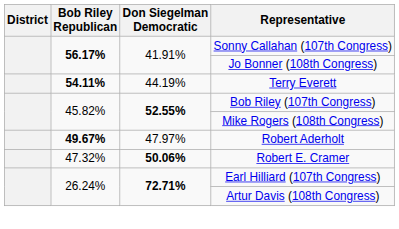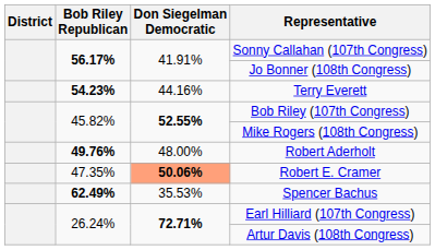 <table class="wikitable">
 <tr>
 <th>District</th>
 <th>Bob Riley<br>Republican</th>
 <th>Don Siegelman<br>Democratic</th>
 <th>Representative</th>
 </tr>
 <tr align="center">
 <th rowspan=2 ></th>
 <td rowspan=2><strong>56.17%</strong></td>
 <td rowspan=2>41.91%</td>
 <td><a href='#'>Sonny Callahan</a> (<a href='#'>107th Congress</a>)</td>
 </tr>
 <tr align="center">
 <td><a href='#'>Jo Bonner</a> (<a href='#'>108th Congress</a>)</td>
 </tr>
 <tr align="center">
 <th></th>
-<td><strong>54.11%</strong></td>
-<td>44.19%</td>
+<td><strong>54.23%</strong></td>
+<td>44.16%</td>
 <td><a href='#'>Terry Everett</a></td>
 </tr>
 <tr align="center">
 <th rowspan=2 ></th>
 <td rowspan=2>45.82%</td>
 <td rowspan=2><strong>52.55%</strong></td>
 <td><a href='#'>Bob Riley</a> (<a href='#'>107th Congress</a>)</td>
 </tr>
 <tr align="center">
 <td><a href='#'>Mike Rogers</a> (<a href='#'>108th Congress</a>)</td>
 </tr>
 <tr align="center">
 <th></th>
-<td><strong>49.67%</strong></td>
-<td>47.97%</td>
+<td><strong>49.76%</strong></td>
+<td>48.00%</td>
 <td><a href='#'>Robert Aderholt</a></td>
 </tr>
 <tr align="center">
 <th></th>
-<td>47.32%</td>
-<td><strong>50.06%</strong></td>
+<td>47.35%</td>
+<td style="background: lightsalmon;"><strong>50.06%</strong></td>
 <td><a href='#'>Robert E. Cramer</a></td>
+</tr>
+<tr align="center">
+<th></th>
+<td><strong>62.49%</strong></td>
+<td>35.53%</td>
+<td><a href='#'>Spencer Bachus</a></td>
 </tr>
 <tr align="center">
 <th rowspan=2 ></th>
 <td rowspan=2>26.24%</td>
 <td rowspan=2><strong>72.71%</strong></td>
 <td><a href='#'>Earl Hilliard</a> (<a href='#'>107th Congress</a>)</td>
 </tr>
 <tr align="center">
 <td><a href='#'>Artur Davis</a> (<a href='#'>108th Congress</a>)</td>
 </tr>
 </table>
